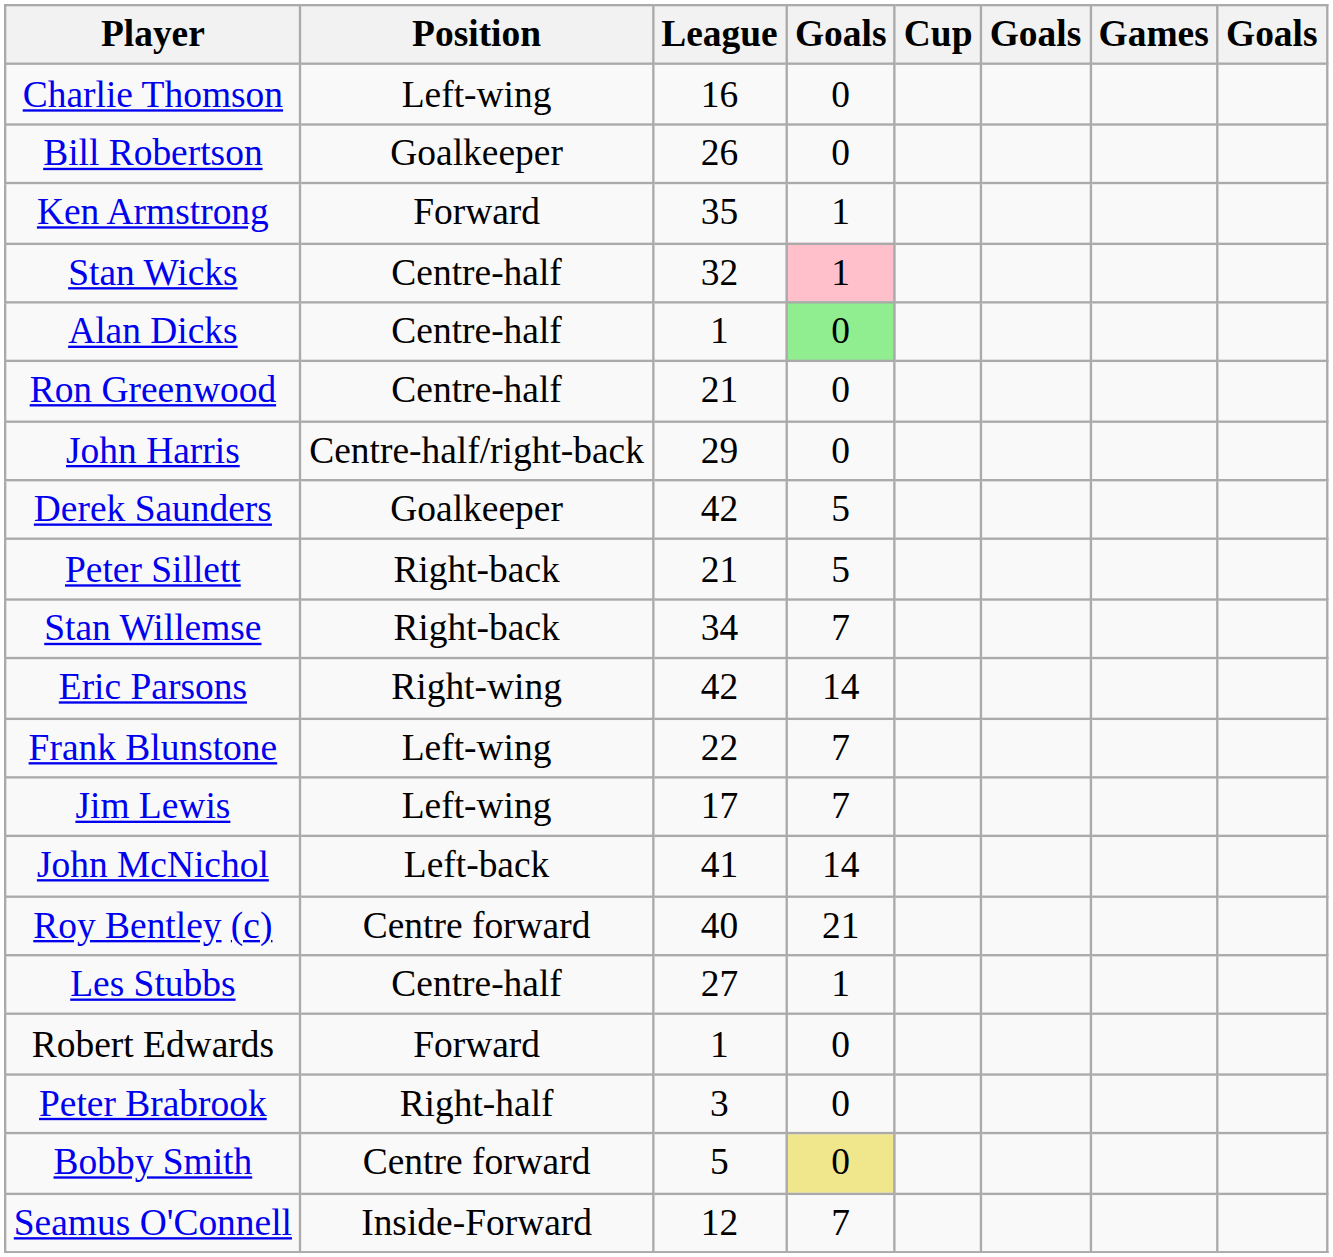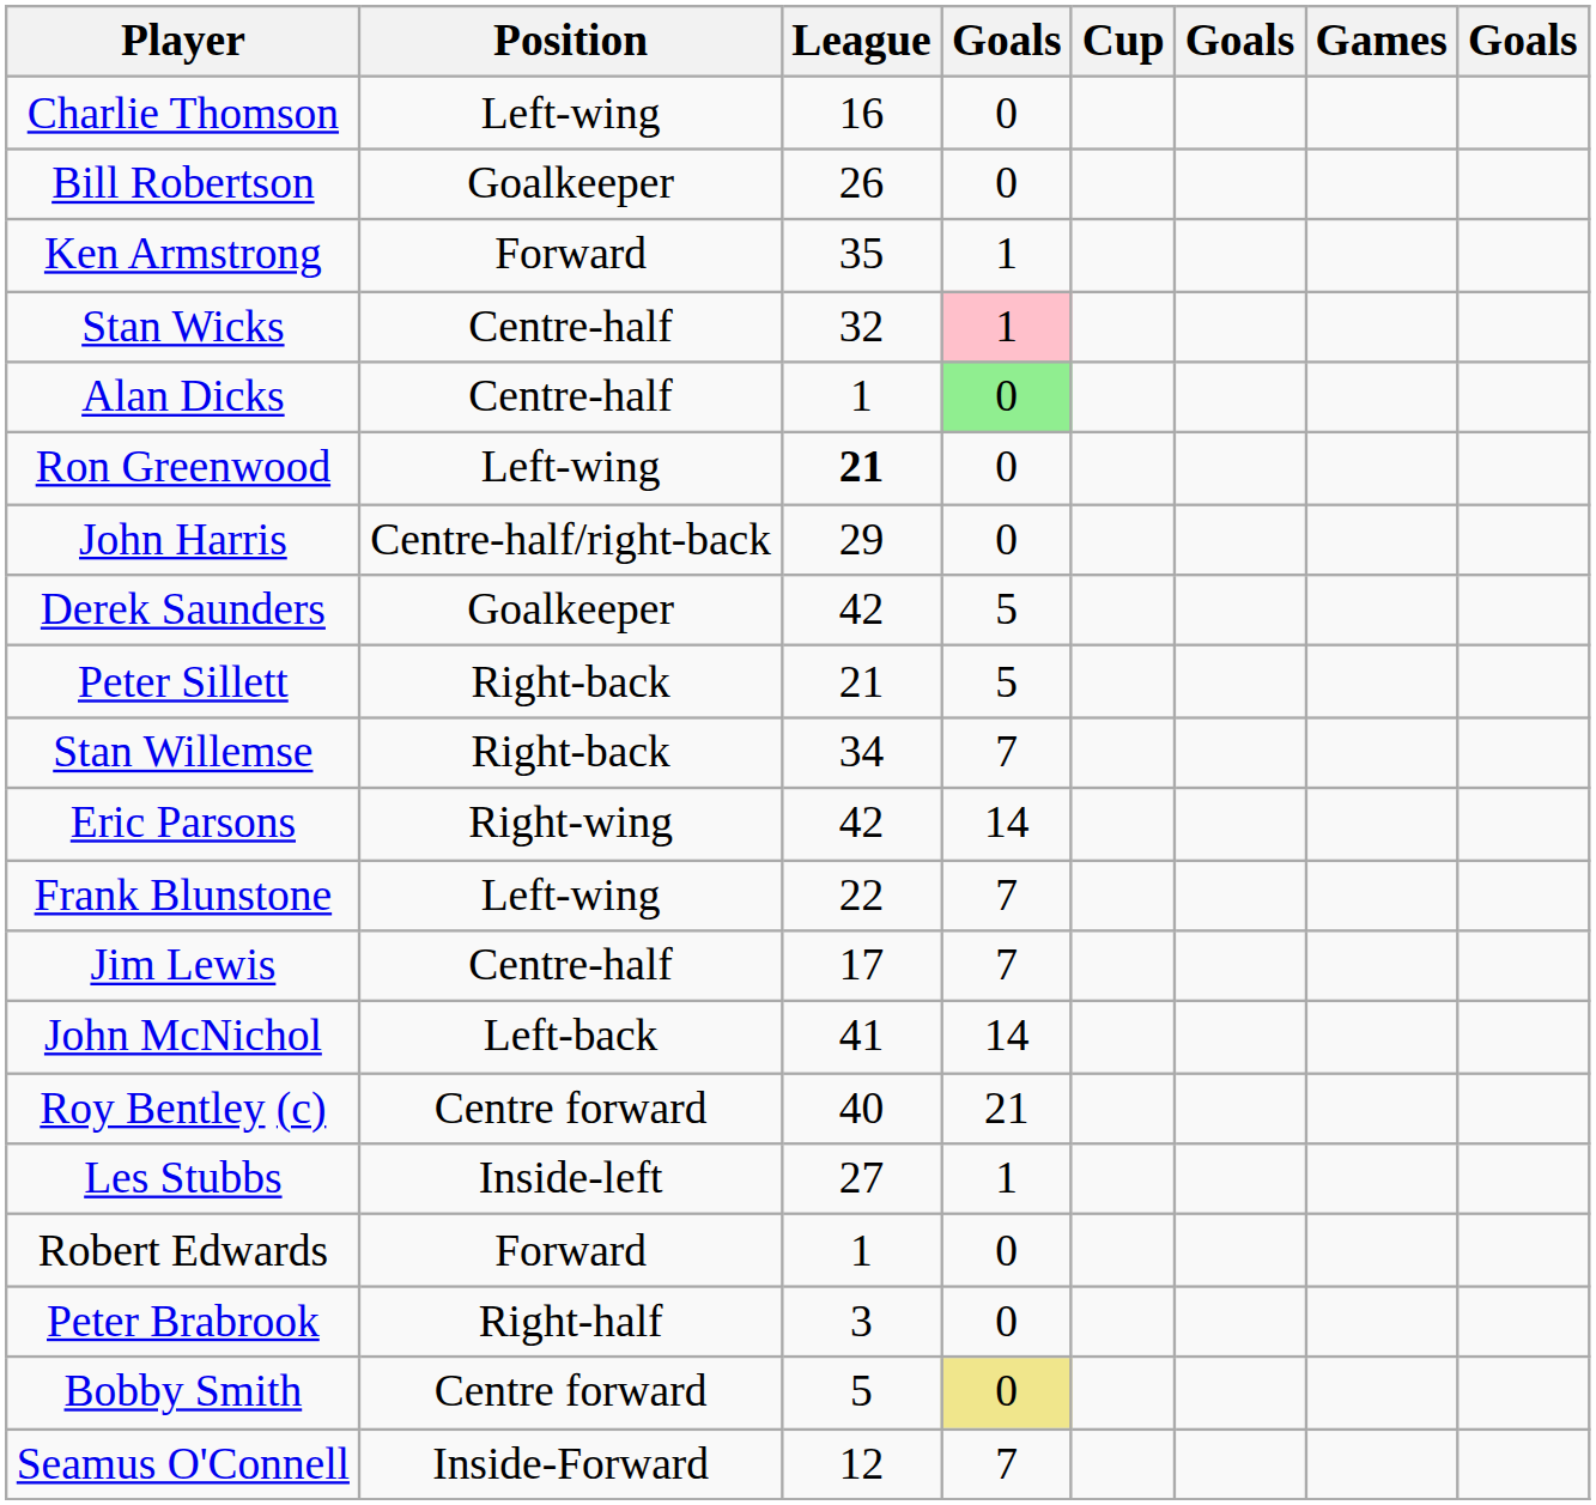 <table class="wikitable sortable" style="text-align: center;">
 <tr>
 <th>Player</th>
 <th>Position</th>
 <th>League</th>
 <th>Goals</th>
 <th>Cup</th>
 <th>Goals</th>
 <th>Games</th>
 <th>Goals</th>
 </tr>
 <tr>
 <td> <a href='#'>Charlie Thomson</a></td>
 <td>Left-wing</td>
 <td>16</td>
 <td>0</td>
 <td></td>
 <td></td>
 <td></td>
 <td></td>
 </tr>
 <tr>
 <td> <a href='#'>Bill Robertson</a></td>
 <td>Goalkeeper</td>
 <td>26</td>
 <td>0</td>
 <td></td>
 <td></td>
 <td></td>
 <td></td>
 </tr>
 <tr>
 <td> <a href='#'>Ken Armstrong</a></td>
 <td>Forward</td>
 <td>35</td>
 <td>1</td>
 <td></td>
 <td></td>
 <td></td>
 <td></td>
 </tr>
 <tr>
 <td> <a href='#'>Stan Wicks</a></td>
 <td>Centre-half</td>
 <td>32</td>
 <td style="background: pink;">1</td>
 <td></td>
 <td></td>
 <td></td>
 <td></td>
 </tr>
 <tr>
 <td> <a href='#'>Alan Dicks</a></td>
 <td>Centre-half</td>
 <td>1</td>
 <td style="background: lightgreen;">0</td>
 <td></td>
 <td></td>
 <td></td>
 <td></td>
 </tr>
 <tr>
 <td> <a href='#'>Ron Greenwood</a></td>
-<td>Centre-half</td>
-<td>21</td>
+<td>Left-wing</td>
+<td><strong>21</strong></td>
 <td>0</td>
 <td></td>
 <td></td>
 <td></td>
 <td></td>
 </tr>
 <tr>
 <td> <a href='#'>John Harris</a></td>
 <td>Centre-half/right-back</td>
 <td>29</td>
 <td>0</td>
 <td></td>
 <td></td>
 <td></td>
 <td></td>
 </tr>
 <tr>
 <td> <a href='#'>Derek Saunders</a></td>
 <td>Goalkeeper</td>
 <td>42</td>
 <td>5</td>
 <td></td>
 <td></td>
 <td></td>
 <td></td>
 </tr>
 <tr>
 <td> <a href='#'>Peter Sillett</a></td>
 <td>Right-back</td>
 <td>21</td>
 <td>5</td>
 <td></td>
 <td></td>
 <td></td>
 <td></td>
 </tr>
 <tr>
 <td> <a href='#'>Stan Willemse</a></td>
 <td>Right-back</td>
 <td>34</td>
 <td>7</td>
 <td></td>
 <td></td>
 <td></td>
 <td></td>
 </tr>
 <tr>
 <td> <a href='#'>Eric Parsons</a></td>
 <td>Right-wing</td>
 <td>42</td>
 <td>14</td>
 <td></td>
 <td></td>
 <td></td>
 <td></td>
 </tr>
 <tr>
 <td> <a href='#'>Frank Blunstone</a></td>
 <td>Left-wing</td>
 <td>22</td>
 <td>7</td>
 <td></td>
 <td></td>
 <td></td>
 <td></td>
 </tr>
 <tr>
 <td> <a href='#'>Jim Lewis</a></td>
-<td>Left-wing</td>
+<td>Centre-half</td>
 <td>17</td>
 <td>7</td>
 <td></td>
 <td></td>
 <td></td>
 <td></td>
 </tr>
 <tr>
 <td> <a href='#'>John McNichol</a></td>
 <td>Left-back</td>
 <td>41</td>
 <td>14</td>
 <td></td>
 <td></td>
 <td></td>
 <td></td>
 </tr>
 <tr>
 <td> <a href='#'>Roy Bentley</a> <a href='#'>(c)</a></td>
 <td>Centre forward</td>
 <td>40</td>
 <td>21</td>
 <td></td>
 <td></td>
 <td></td>
 <td></td>
 </tr>
 <tr>
 <td> <a href='#'>Les Stubbs</a></td>
-<td>Centre-half</td>
+<td>Inside-left</td>
 <td>27</td>
 <td>1</td>
 <td></td>
 <td></td>
 <td></td>
 <td></td>
 </tr>
 <tr>
 <td> Robert Edwards</td>
 <td>Forward</td>
 <td>1</td>
 <td>0</td>
 <td></td>
 <td></td>
 <td></td>
 <td></td>
 </tr>
 <tr>
 <td> <a href='#'>Peter Brabrook</a></td>
 <td>Right-half</td>
 <td>3</td>
 <td>0</td>
 <td></td>
 <td></td>
 <td></td>
 <td></td>
 </tr>
 <tr>
 <td> <a href='#'>Bobby Smith</a></td>
 <td>Centre forward</td>
 <td>5</td>
 <td style="background: khaki;">0</td>
 <td></td>
 <td></td>
 <td></td>
 <td></td>
 </tr>
 <tr>
 <td> <a href='#'>Seamus O'Connell</a></td>
 <td>Inside-Forward</td>
 <td>12</td>
 <td>7</td>
 <td></td>
 <td></td>
 <td></td>
 <td></td>
 </tr>
 <tr>
 </tr>
 </table>
